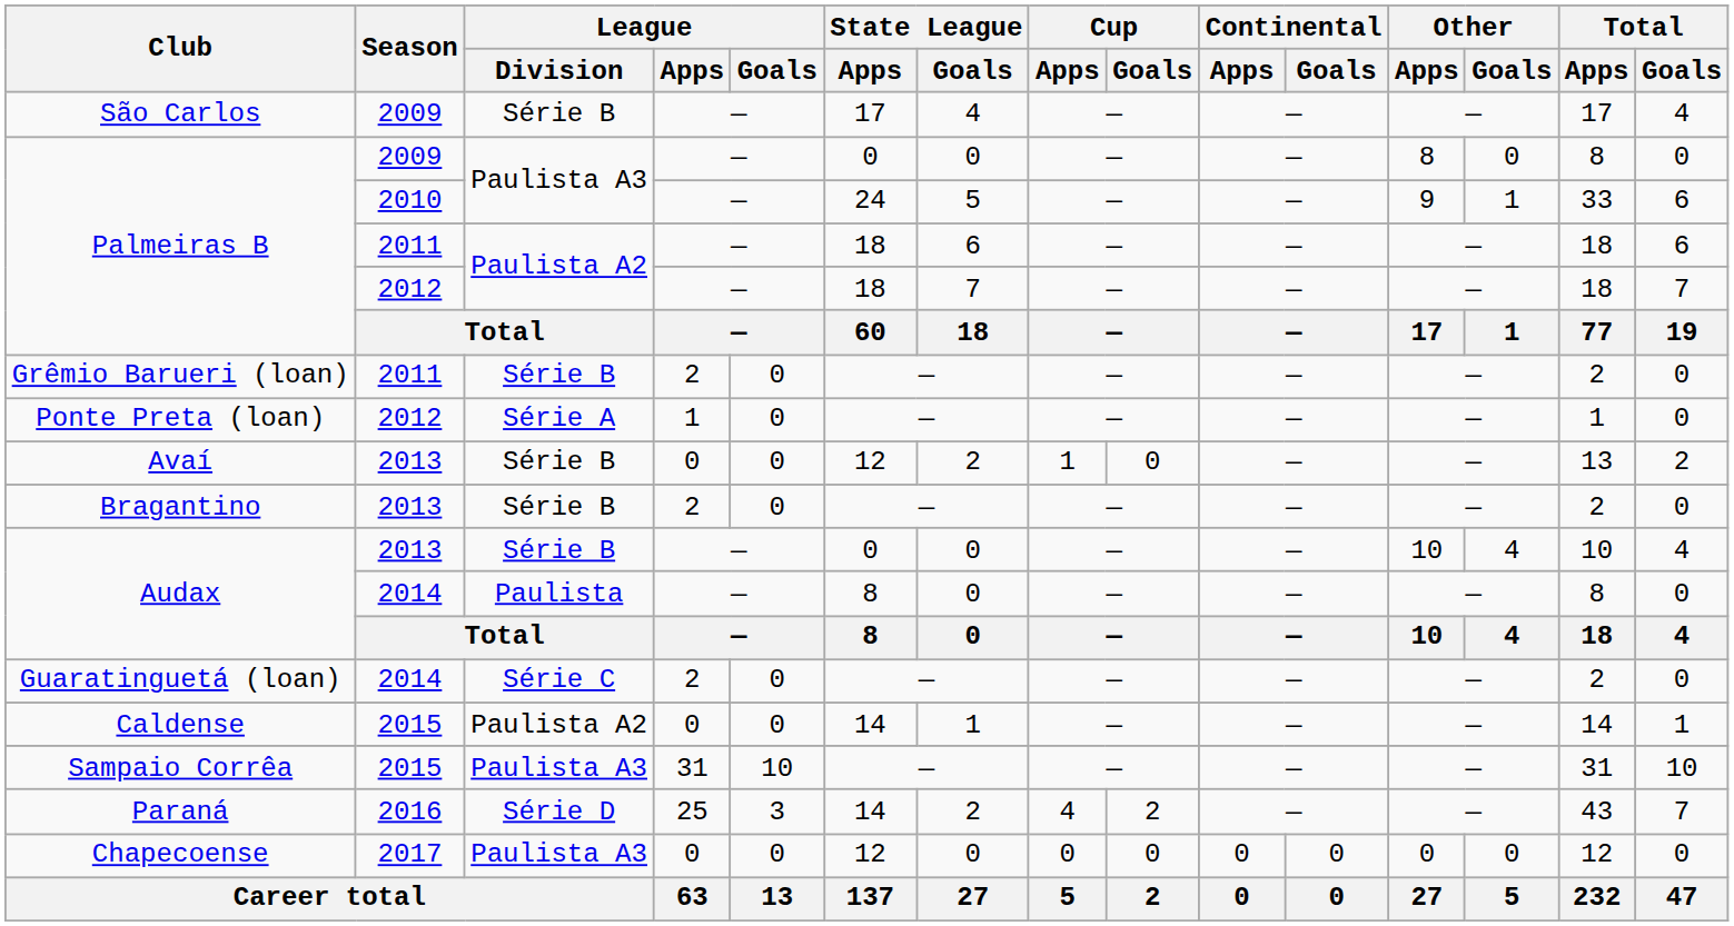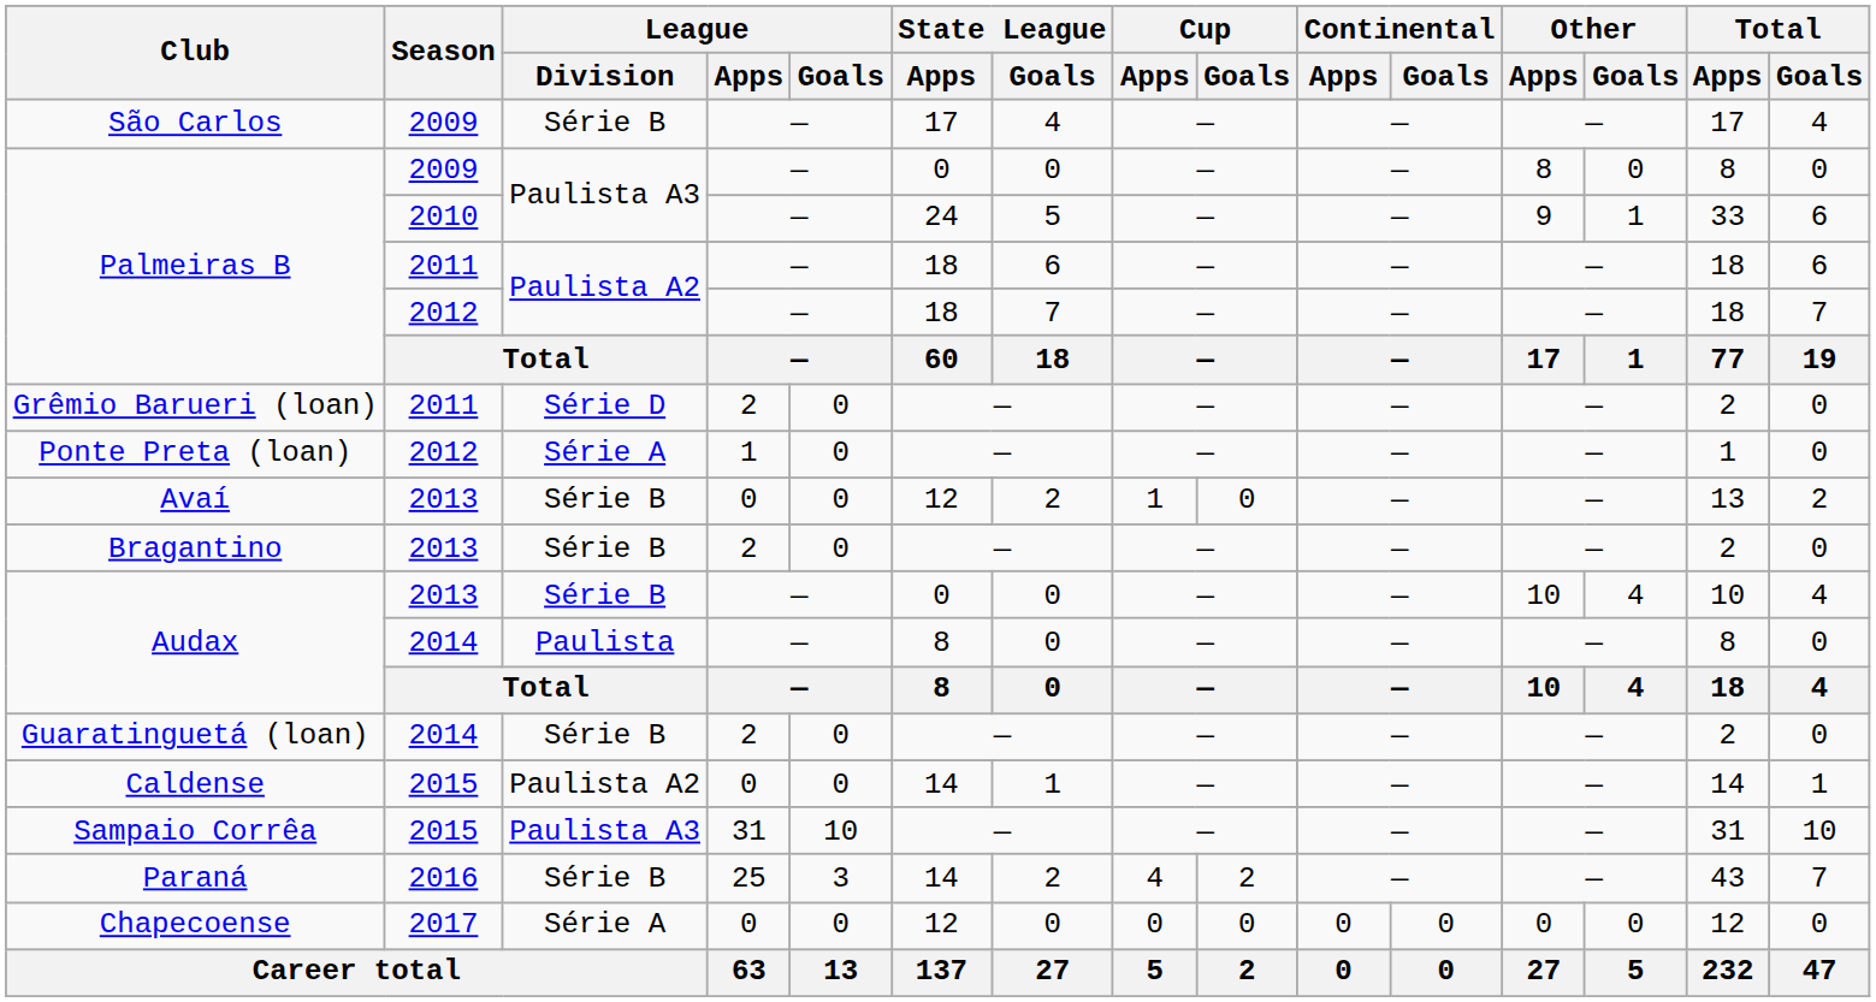 <table class="wikitable" style="text-align: center;">
 <tr>
 <th rowspan="2">Club</th>
 <th rowspan="2">Season</th>
 <th colspan="3">League</th>
 <th colspan="2">State League</th>
 <th colspan="2">Cup</th>
 <th colspan="2">Continental</th>
 <th colspan="2">Other</th>
 <th colspan="2">Total</th>
 </tr>
 <tr>
 <th>Division</th>
 <th>Apps</th>
 <th>Goals</th>
 <th>Apps</th>
 <th>Goals</th>
 <th>Apps</th>
 <th>Goals</th>
 <th>Apps</th>
 <th>Goals</th>
 <th>Apps</th>
 <th>Goals</th>
 <th>Apps</th>
 <th>Goals</th>
 </tr>
 <tr>
 <td valign="center"><a href='#'>São Carlos</a></td>
 <td><a href='#'>2009</a></td>
 <td>Série B</td>
 <td colspan="2">—</td>
 <td>17</td>
 <td>4</td>
 <td colspan="2">—</td>
 <td colspan="2">—</td>
 <td colspan="2">—</td>
 <td>17</td>
 <td>4</td>
 </tr>
 <tr>
 <td rowspan="5" valign="center"><a href='#'>Palmeiras B</a></td>
 <td><a href='#'>2009</a></td>
 <td rowspan="2">Paulista A3</td>
 <td colspan="2">—</td>
 <td>0</td>
 <td>0</td>
 <td colspan="2">—</td>
 <td colspan="2">—</td>
 <td>8</td>
 <td>0</td>
 <td>8</td>
 <td>0</td>
 </tr>
 <tr>
 <td><a href='#'>2010</a></td>
 <td colspan="2">—</td>
 <td>24</td>
 <td>5</td>
 <td colspan="2">—</td>
 <td colspan="2">—</td>
 <td>9</td>
 <td>1</td>
 <td>33</td>
 <td>6</td>
 </tr>
 <tr>
 <td><a href='#'>2011</a></td>
 <td rowspan="2"><a href='#'>Paulista A2</a></td>
 <td colspan="2">—</td>
 <td>18</td>
 <td>6</td>
 <td colspan="2">—</td>
 <td colspan="2">—</td>
 <td colspan="2">—</td>
 <td>18</td>
 <td>6</td>
 </tr>
 <tr>
 <td><a href='#'>2012</a></td>
 <td colspan="2">—</td>
 <td>18</td>
 <td>7</td>
 <td colspan="2">—</td>
 <td colspan="2">—</td>
 <td colspan="2">—</td>
 <td>18</td>
 <td>7</td>
 </tr>
 <tr>
 <th colspan="2">Total</th>
 <th colspan="2">—</th>
 <th>60</th>
 <th>18</th>
 <th colspan="2">—</th>
 <th colspan="2">—</th>
 <th>17</th>
 <th>1</th>
 <th>77</th>
 <th>19</th>
 </tr>
 <tr>
 <td valign="center"><a href='#'>Grêmio Barueri</a> (loan)</td>
 <td><a href='#'>2011</a></td>
-<td><a href='#'>Série B</a></td>
+<td><a href='#'>Série D</a></td>
 <td>2</td>
 <td>0</td>
 <td colspan="2">—</td>
 <td colspan="2">—</td>
 <td colspan="2">—</td>
 <td colspan="2">—</td>
 <td>2</td>
 <td>0</td>
 </tr>
 <tr>
 <td valign="center"><a href='#'>Ponte Preta</a> (loan)</td>
 <td><a href='#'>2012</a></td>
 <td><a href='#'>Série A</a></td>
 <td>1</td>
 <td>0</td>
 <td colspan="2">—</td>
 <td colspan="2">—</td>
 <td colspan="2">—</td>
 <td colspan="2">—</td>
 <td>1</td>
 <td>0</td>
 </tr>
 <tr>
 <td valign="center"><a href='#'>Avaí</a></td>
 <td><a href='#'>2013</a></td>
 <td>Série B</td>
 <td>0</td>
 <td>0</td>
 <td>12</td>
 <td>2</td>
 <td>1</td>
 <td>0</td>
 <td colspan="2">—</td>
 <td colspan="2">—</td>
 <td>13</td>
 <td>2</td>
 </tr>
 <tr>
 <td valign="center"><a href='#'>Bragantino</a></td>
 <td><a href='#'>2013</a></td>
 <td>Série B</td>
 <td>2</td>
 <td>0</td>
 <td colspan="2">—</td>
 <td colspan="2">—</td>
 <td colspan="2">—</td>
 <td colspan="2">—</td>
 <td>2</td>
 <td>0</td>
 </tr>
 <tr>
 <td rowspan="3" valign="center"><a href='#'>Audax</a></td>
 <td><a href='#'>2013</a></td>
 <td><a href='#'>Série B</a></td>
 <td colspan="2">—</td>
 <td>0</td>
 <td>0</td>
 <td colspan="2">—</td>
 <td colspan="2">—</td>
 <td>10</td>
 <td>4</td>
 <td>10</td>
 <td>4</td>
 </tr>
 <tr>
 <td><a href='#'>2014</a></td>
 <td><a href='#'>Paulista</a></td>
 <td colspan="2">—</td>
 <td>8</td>
 <td>0</td>
 <td colspan="2">—</td>
 <td colspan="2">—</td>
 <td colspan="2">—</td>
 <td>8</td>
 <td>0</td>
 </tr>
 <tr>
 <th colspan="2">Total</th>
 <th colspan="2">—</th>
 <th>8</th>
 <th>0</th>
 <th colspan="2">—</th>
 <th colspan="2">—</th>
 <th>10</th>
 <th>4</th>
 <th>18</th>
 <th>4</th>
 </tr>
 <tr>
 <td valign="center"><a href='#'>Guaratinguetá</a> (loan)</td>
 <td><a href='#'>2014</a></td>
-<td><a href='#'>Série C</a></td>
+<td>Série B</td>
 <td>2</td>
 <td>0</td>
 <td colspan="2">—</td>
 <td colspan="2">—</td>
 <td colspan="2">—</td>
 <td colspan="2">—</td>
 <td>2</td>
 <td>0</td>
 </tr>
 <tr>
 <td valign="center"><a href='#'>Caldense</a></td>
 <td><a href='#'>2015</a></td>
 <td>Paulista A2</td>
 <td>0</td>
 <td>0</td>
 <td>14</td>
 <td>1</td>
 <td colspan="2">—</td>
 <td colspan="2">—</td>
 <td colspan="2">—</td>
 <td>14</td>
 <td>1</td>
 </tr>
 <tr>
 <td valign="center"><a href='#'>Sampaio Corrêa</a></td>
 <td><a href='#'>2015</a></td>
 <td><a href='#'>Paulista A3</a></td>
 <td>31</td>
 <td>10</td>
 <td colspan="2">—</td>
 <td colspan="2">—</td>
 <td colspan="2">—</td>
 <td colspan="2">—</td>
 <td>31</td>
 <td>10</td>
 </tr>
 <tr>
 <td valign="center"><a href='#'>Paraná</a></td>
 <td><a href='#'>2016</a></td>
-<td><a href='#'>Série D</a></td>
+<td>Série B</td>
 <td>25</td>
 <td>3</td>
 <td>14</td>
 <td>2</td>
 <td>4</td>
 <td>2</td>
 <td colspan="2">—</td>
 <td colspan="2">—</td>
 <td>43</td>
 <td>7</td>
 </tr>
 <tr>
 <td valign="center"><a href='#'>Chapecoense</a></td>
 <td><a href='#'>2017</a></td>
-<td><a href='#'>Paulista A3</a></td>
+<td>Série A</td>
 <td>0</td>
 <td>0</td>
 <td>12</td>
 <td>0</td>
 <td>0</td>
 <td>0</td>
 <td>0</td>
 <td>0</td>
 <td>0</td>
 <td>0</td>
 <td>12</td>
 <td>0</td>
 </tr>
 <tr>
 <th colspan="3"><strong>Career total</strong></th>
 <th>63</th>
 <th>13</th>
 <th>137</th>
 <th>27</th>
 <th>5</th>
 <th>2</th>
 <th>0</th>
 <th>0</th>
 <th>27</th>
 <th>5</th>
 <th>232</th>
 <th>47</th>
 </tr>
 </table>
